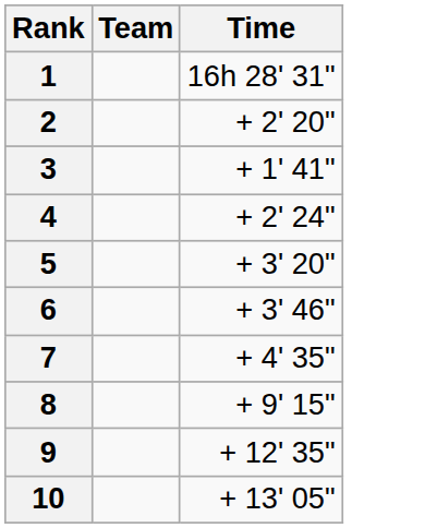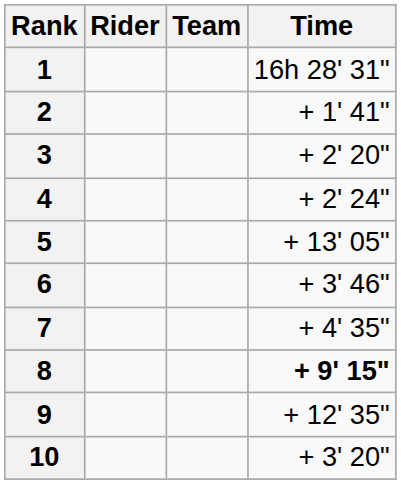 <table class="wikitable" margin-bottom:0;">
 <tr>
 <th scope="col">Rank</th>
+<th scope="col">Rider</th>
 <th scope="col">Team</th>
 <th scope="col">Time</th>
 </tr>
 <tr>
 <th scope="row">1</th>
+<td> </td>
 <td></td>
 <td align="right">16h 28' 31"</td>
 </tr>
 <tr>
 <th scope="row">2</th>
 <td></td>
-<td align="right">+ 2' 20"</td>
+<td></td>
+<td align="right">+ 1' 41"</td>
 </tr>
 <tr>
 <th scope="row">3</th>
 <td></td>
-<td align="right">+ 1' 41"</td>
+<td></td>
+<td align="right">+ 2' 20"</td>
 </tr>
 <tr>
 <th scope="row">4</th>
+<td></td>
 <td></td>
 <td align="right">+ 2' 24"</td>
 </tr>
 <tr>
 <th scope="row">5</th>
 <td></td>
-<td align="right">+ 3' 20"</td>
+<td></td>
+<td align="right">+ 13' 05"</td>
 </tr>
 <tr>
 <th scope="row">6</th>
+<td></td>
 <td></td>
 <td align="right">+ 3' 46"</td>
 </tr>
 <tr>
 <th scope="row">7</th>
 <td></td>
+<td></td>
 <td align="right">+ 4' 35"</td>
 </tr>
 <tr>
 <th scope="row">8</th>
 <td></td>
-<td align="right">+ 9' 15"</td>
+<td></td>
+<td align="right"><strong>+ 9' 15"</strong></td>
 </tr>
 <tr>
 <th scope="row">9</th>
+<td></td>
 <td></td>
 <td align="right">+ 12' 35"</td>
 </tr>
 <tr>
 <th scope="row">10</th>
 <td></td>
-<td align="right">+ 13' 05"</td>
+<td></td>
+<td align="right">+ 3' 20"</td>
 </tr>
 </table>
